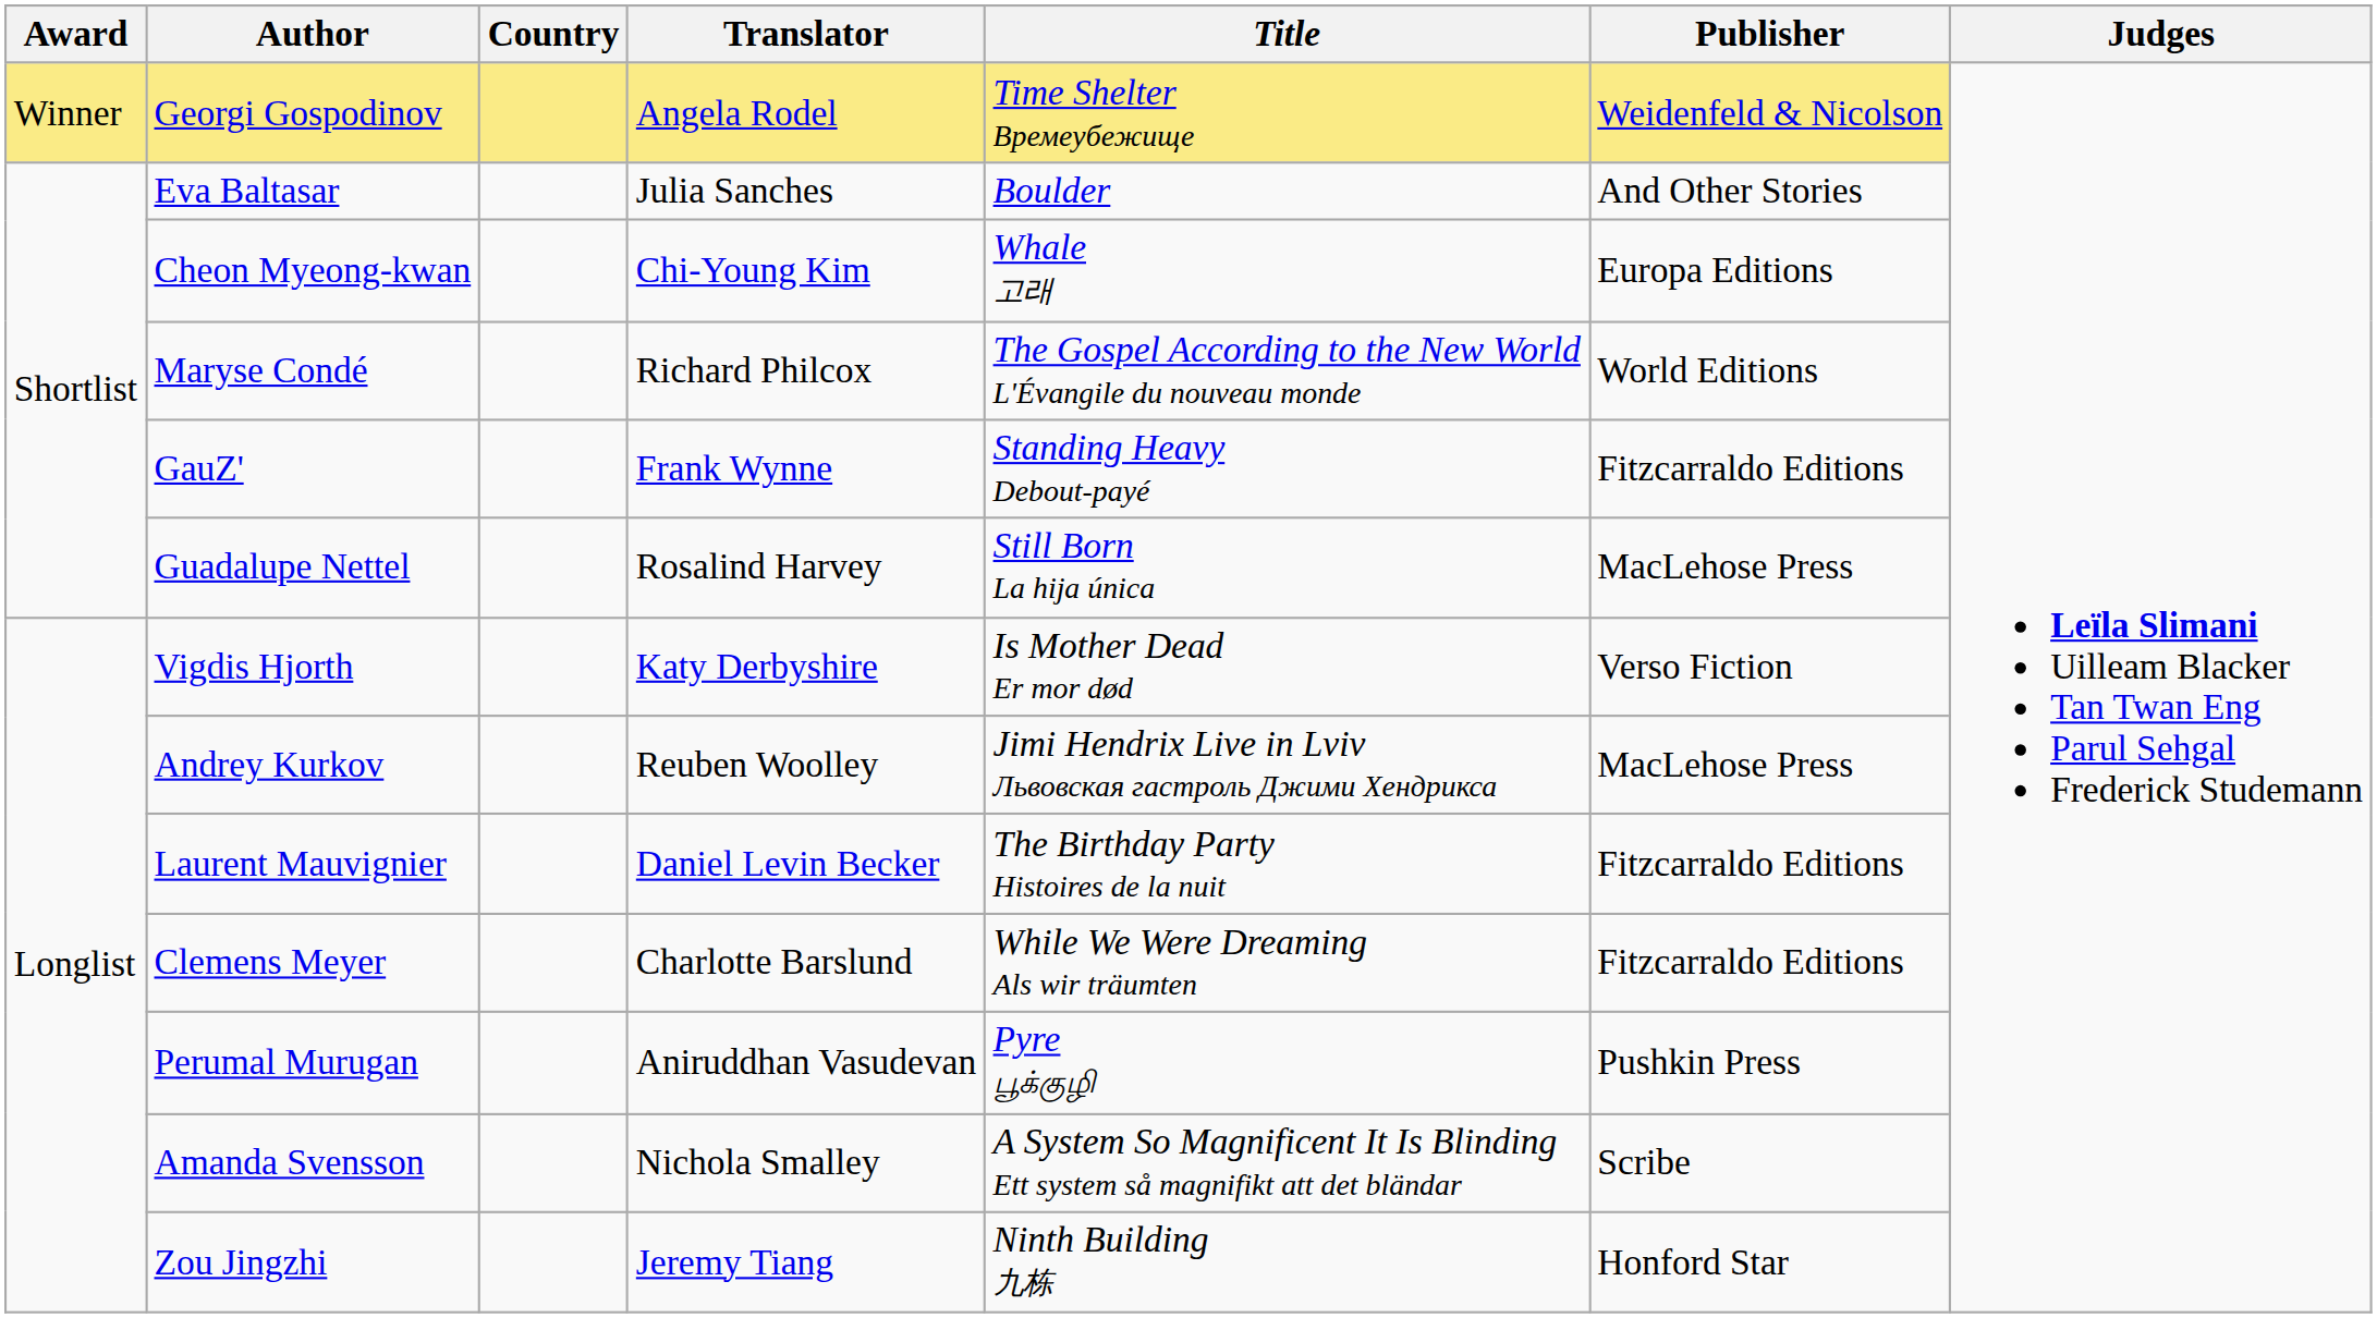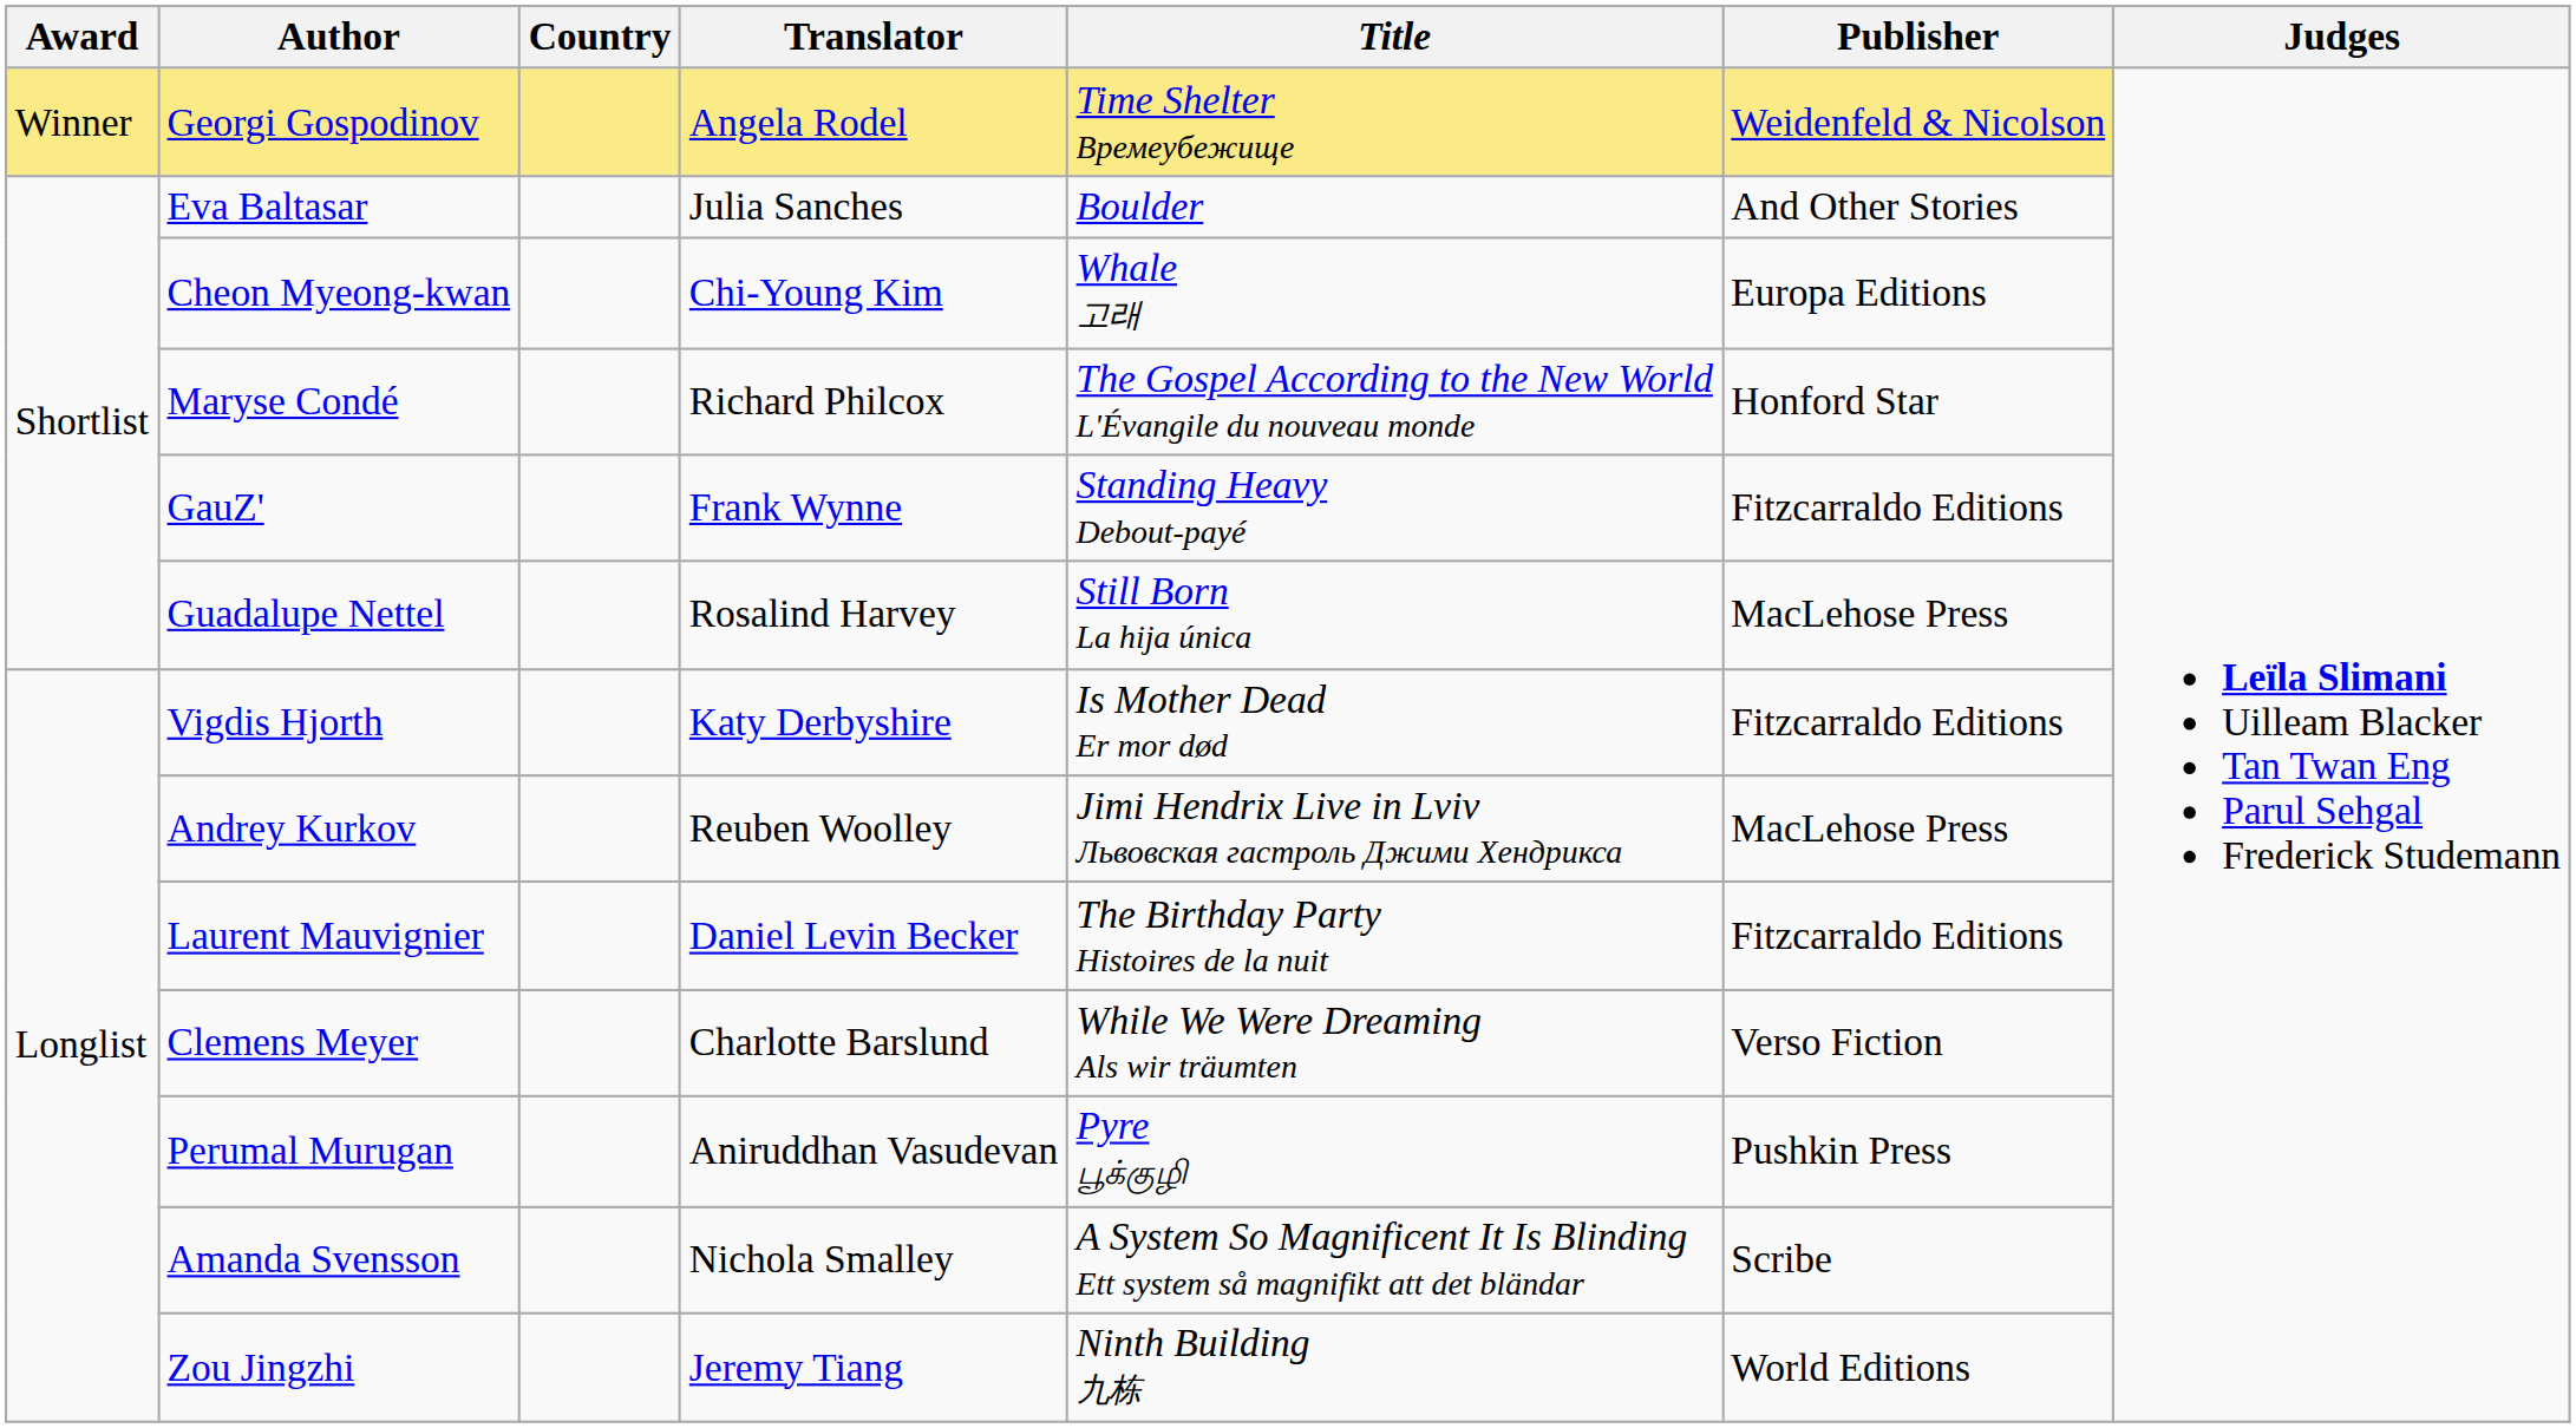 <table class="sortable wikitable" width=%100>
 <tr>
 <th>Award</th>
 <th><strong>Author</strong></th>
 <th><strong>Country</strong></th>
 <th><strong>Translator</strong></th>
 <th><em>Title</em></th>
 <th><strong>Publisher</strong></th>
 <th>Judges</th>
 </tr>
 <tr>
 <td style="background:#FAEB86; color:black">Winner</td>
 <td style="background:#FAEB86; color:black"><a href='#'>Georgi Gospodinov</a></td>
 <td style="background:#FAEB86; color:black"></td>
 <td style="background:#FAEB86; color:black"><a href='#'>Angela Rodel</a></td>
 <td style="background:#FAEB86; color:black"><em><a href='#'>Time Shelter</a></em><br><small><em>Времеубежище</em></small></td>
 <td style="background:#FAEB86; color:black"><a href='#'>Weidenfeld & Nicolson</a></td>
 <td rowspan="13"><br><ul><li><strong><a href='#'>Leïla Slimani</a></strong></li><li>Uilleam Blacker</li><li><a href='#'>Tan Twan Eng</a></li><li><a href='#'>Parul Sehgal</a></li><li>Frederick Studemann</li></ul></td>
 </tr>
 <tr>
 <td rowspan="5">Shortlist</td>
 <td><a href='#'>Eva Baltasar</a></td>
 <td></td>
 <td>Julia Sanches</td>
 <td><a href='#'><em>Boulder</em></a></td>
 <td>And Other Stories</td>
 </tr>
 <tr>
 <td><a href='#'>Cheon Myeong-kwan</a></td>
 <td></td>
 <td><a href='#'>Chi-Young Kim</a></td>
 <td><a href='#'><em>Whale</em></a><br><small><em>고래</em></small></td>
 <td>Europa Editions</td>
 </tr>
 <tr>
 <td><a href='#'>Maryse Condé</a></td>
 <td></td>
 <td>Richard Philcox</td>
 <td><em><a href='#'>The Gospel According to the New World</a></em><br><small><em>L'Évangile du nouveau monde</em></small></td>
-<td>World Editions</td>
+<td>Honford Star</td>
 </tr>
 <tr>
 <td><a href='#'>GauZ'</a></td>
 <td></td>
 <td><a href='#'>Frank Wynne</a></td>
 <td><em><a href='#'>Standing Heavy</a></em><br><small><em>Debout-payé</em></small></td>
 <td>Fitzcarraldo Editions</td>
 </tr>
 <tr>
 <td><a href='#'>Guadalupe Nettel</a></td>
 <td></td>
 <td>Rosalind Harvey</td>
 <td><em><a href='#'>Still Born</a></em><br><small><em>La hija única</em></small></td>
 <td>MacLehose Press</td>
 </tr>
 <tr>
 <td rowspan="7">Longlist</td>
 <td><a href='#'>Vigdis Hjorth</a></td>
 <td></td>
 <td><a href='#'>Katy Derbyshire</a></td>
 <td><em>Is Mother Dead</em><br><small><em>Er mor død</em></small></td>
-<td>Verso Fiction</td>
+<td>Fitzcarraldo Editions</td>
 </tr>
 <tr>
 <td><a href='#'>Andrey Kurkov</a></td>
 <td></td>
 <td>Reuben Woolley</td>
 <td><em>Jimi Hendrix Live in Lviv</em><br><small><em>Львовская гастроль Джими Хендрикса</em></small></td>
 <td>MacLehose Press</td>
 </tr>
 <tr>
 <td><a href='#'>Laurent Mauvignier</a></td>
 <td></td>
 <td><a href='#'>Daniel Levin Becker</a></td>
 <td><em>The Birthday Party</em><br><small><em>Histoires de la nuit</em></small></td>
 <td>Fitzcarraldo Editions</td>
 </tr>
 <tr>
 <td><a href='#'>Clemens Meyer</a></td>
 <td></td>
 <td>Charlotte Barslund</td>
 <td><em>While We Were Dreaming</em><br><small><em>Als wir träumten</em></small></td>
-<td>Fitzcarraldo Editions</td>
+<td>Verso Fiction</td>
 </tr>
 <tr>
 <td><a href='#'>Perumal Murugan</a></td>
 <td></td>
 <td>Aniruddhan Vasudevan</td>
 <td><em><a href='#'>Pyre</a></em><br><small><em>பூக்குழி</em></small></td>
 <td>Pushkin Press</td>
 </tr>
 <tr>
 <td><a href='#'>Amanda Svensson</a></td>
 <td></td>
 <td>Nichola Smalley</td>
 <td><em>A System So Magnificent It Is Blinding</em><br><small><em>Ett system så magnifikt att det bländar</em></small></td>
 <td>Scribe</td>
 </tr>
 <tr>
 <td><a href='#'>Zou Jingzhi</a></td>
 <td></td>
 <td><a href='#'>Jeremy Tiang</a></td>
 <td><em>Ninth Building</em><br><small><em>九栋</em></small></td>
-<td>Honford Star</td>
+<td>World Editions</td>
 </tr>
 </table>
